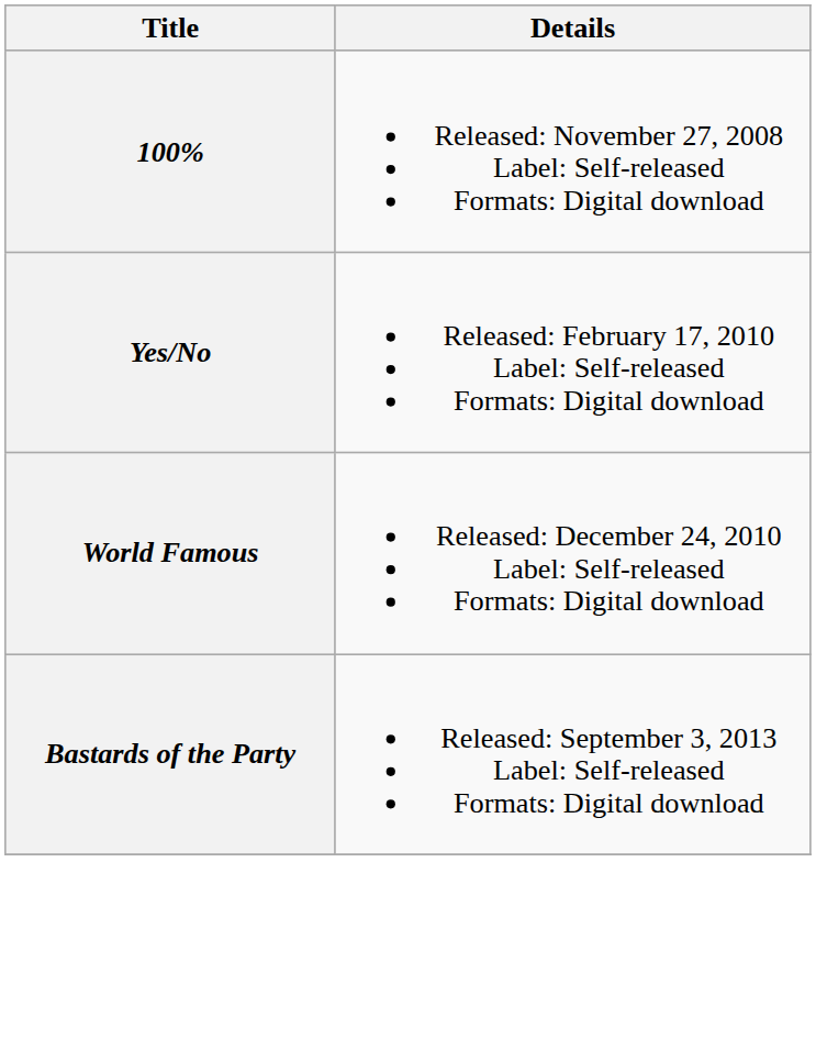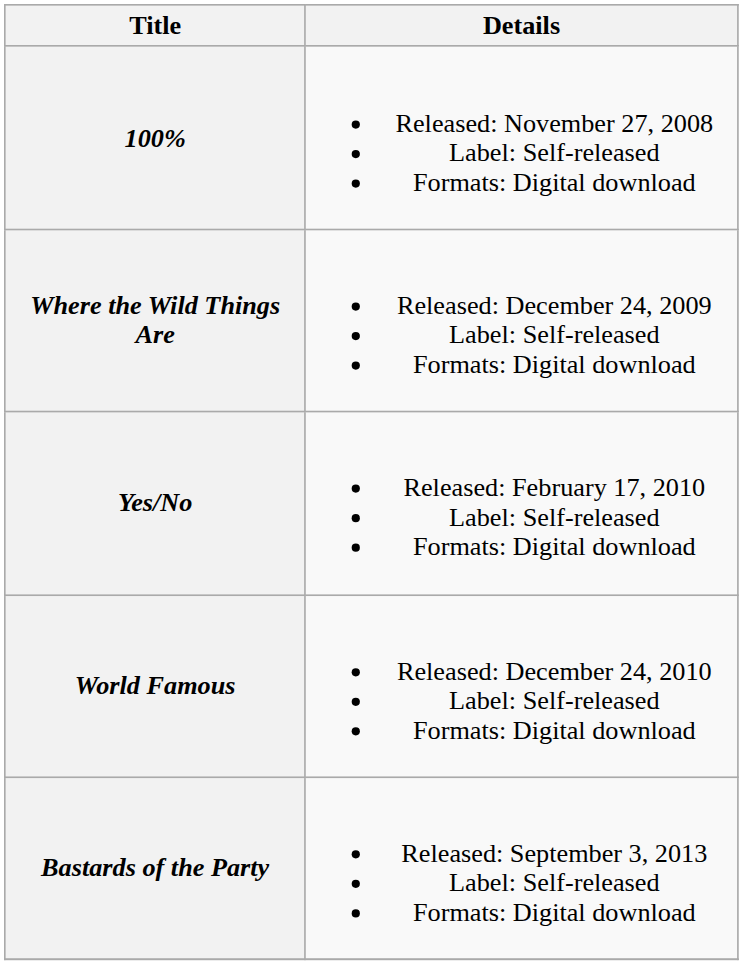 <table class="wikitable plainrowheaders" style="text-align:center;">
 <tr>
 <th scope="col" style="width:11em;">Title</th>
 <th scope="col" style="width:16em;">Details</th>
 </tr>
 <tr>
 <th scope="row"><em>100%</em><br></th>
 <td><br><ul><li>Released: November 27, 2008</li><li>Label: Self-released</li><li>Formats: Digital download</li></ul></td>
+</tr>
+<tr>
+<th scope="row"><em>Where the Wild Things Are</em><br></th>
+<td><br><ul><li>Released: December 24, 2009</li><li>Label: Self-released</li><li>Formats: Digital download</li></ul></td>
 </tr>
 <tr>
 <th scope="row"><em>Yes/No</em><br></th>
 <td><br><ul><li>Released: February 17, 2010</li><li>Label: Self-released</li><li>Formats: Digital download</li></ul></td>
 </tr>
 <tr>
 <th scope="row"><em>World Famous</em><br></th>
 <td><br><ul><li>Released: December 24, 2010</li><li>Label: Self-released</li><li>Formats: Digital download</li></ul></td>
 </tr>
 <tr>
 <th scope="row"><em>Bastards of the Party</em><br></th>
 <td><br><ul><li>Released: September 3, 2013</li><li>Label: Self-released</li><li>Formats: Digital download</li></ul></td>
 </tr>
 <tr>
 </tr>
 </table>
